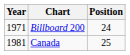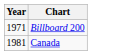 <table class="wikitable">
 <tr>
 <th>Year</th>
 <th>Chart</th>
-<th>Position</th>
 </tr>
 <tr>
 <td>1971</td>
 <td><a href='#'><em>Billboard</em> 200</a></td>
-<td align="center">24</td>
 </tr>
 <tr>
 <td>1981</td>
 <td><a href='#'>Canada</a></td>
-<td align="center">25</td>
 </tr>
 </table>
